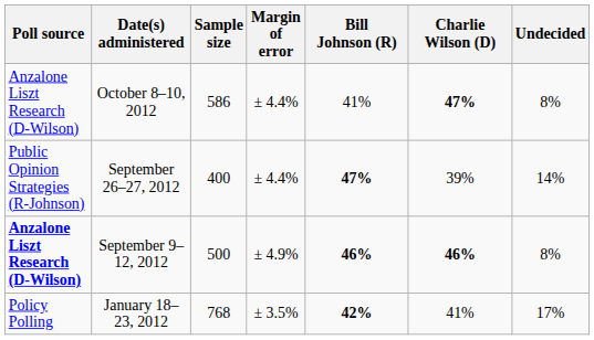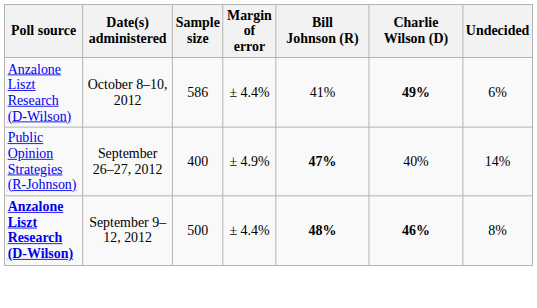 <table class="wikitable">
 <tr>
 <th>Poll source</th>
 <th>Date(s)<br>administered</th>
 <th>Sample<br>size</th>
 <th>Margin of<br>error</th>
 <th style="width:100px;">Bill<br>Johnson (R)</th>
 <th style="width:100px;">Charlie<br>Wilson (D)</th>
 <th>Undecided</th>
 </tr>
 <tr>
 <td><a href='#'>Anzalone Liszt Research (D-Wilson)</a></td>
 <td align=center>October 8–10, 2012</td>
 <td align=center>586</td>
 <td align=center>± 4.4%</td>
 <td align=center>41%</td>
-<td align=center ><strong>47%</strong></td>
-<td align=center>8%</td>
+<td align=center ><strong>49%</strong></td>
+<td align=center>6%</td>
 </tr>
 <tr>
 <td><a href='#'>Public Opinion Strategies (R-Johnson)</a></td>
 <td align=center>September 26–27, 2012</td>
 <td align=center>400</td>
-<td align=center>± 4.4%</td>
+<td align=center>± 4.9%</td>
 <td align=center ><strong>47%</strong></td>
-<td align=center>39%</td>
+<td align=center>40%</td>
 <td align=center>14%</td>
 </tr>
 <tr>
 <td><strong><a href='#'>Anzalone Liszt Research (D-Wilson)</a></strong></td>
 <td align=center>September 9–12, 2012</td>
 <td align=center>500</td>
-<td align=center>± 4.9%</td>
-<td align=center><strong>46%</strong></td>
+<td align=center>± 4.4%</td>
+<td align=center><strong>48%</strong></td>
 <td align=center><strong>46%</strong></td>
 <td align=center>8%</td>
 </tr>
-<tr>
-<td><a href='#'>Policy Polling</a></td>
-<td align=center>January 18–23, 2012</td>
-<td align=center>768</td>
-<td align=center>± 3.5%</td>
-<td align=center ><strong>42%</strong></td>
-<td align=center>41%</td>
-<td align=center>17%</td>
-</tr>
 </table>
